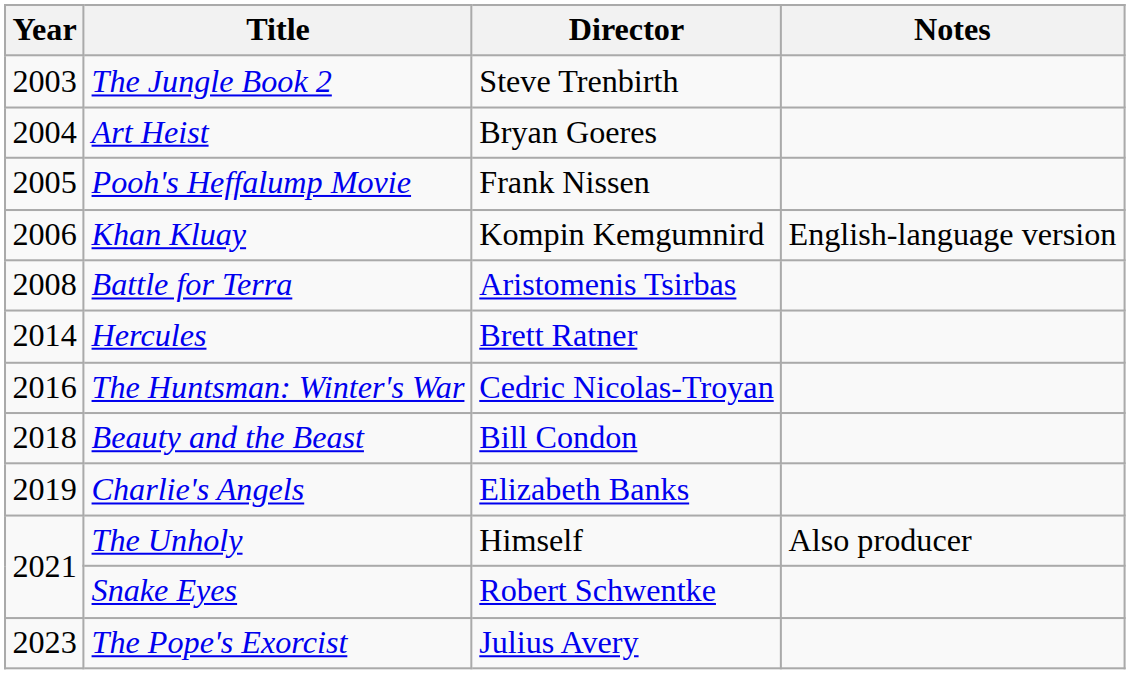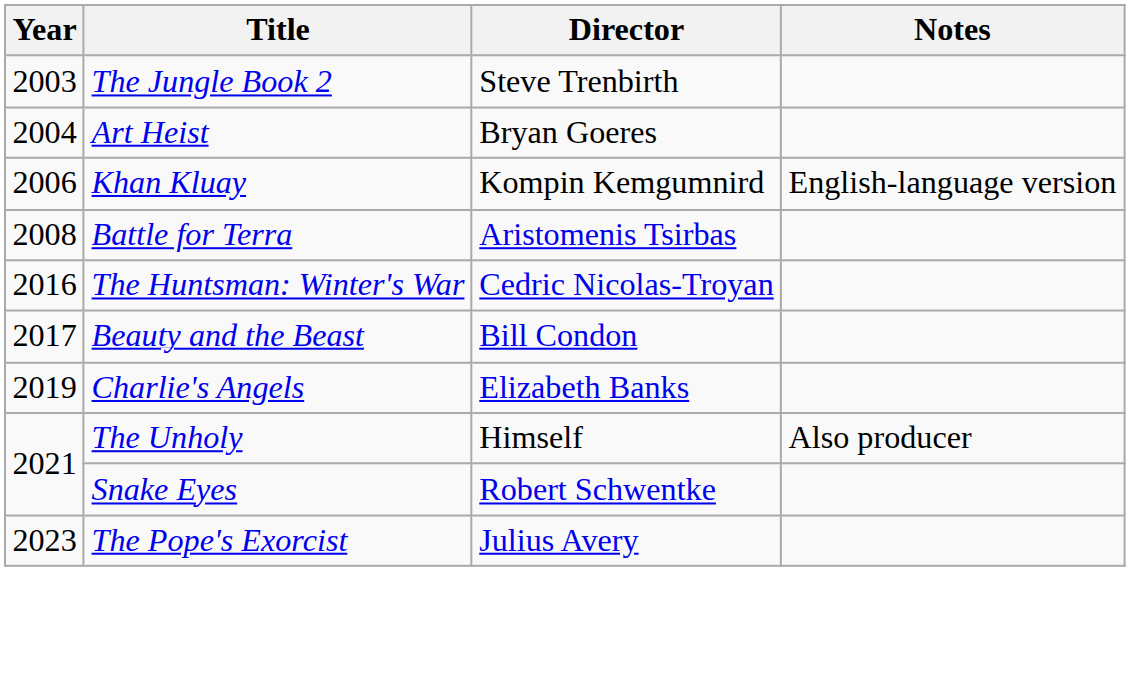 <table class="wikitable" style="margin-right: 0;">
 <tr>
 <th>Year</th>
 <th>Title</th>
 <th>Director</th>
 <th>Notes</th>
 </tr>
 <tr>
 <td>2003</td>
 <td><em><a href='#'>The Jungle Book 2</a></em></td>
 <td>Steve Trenbirth</td>
 <td></td>
 </tr>
 <tr>
 <td>2004</td>
 <td><em><a href='#'>Art Heist</a></em></td>
 <td>Bryan Goeres</td>
 <td></td>
 </tr>
 <tr>
-<td>2005</td>
-<td><em><a href='#'>Pooh's Heffalump Movie</a></em></td>
-<td>Frank Nissen</td>
-<td></td>
-</tr>
-<tr>
 <td>2006</td>
 <td><em><a href='#'>Khan Kluay</a></em></td>
 <td>Kompin Kemgumnird</td>
 <td>English-language version</td>
 </tr>
 <tr>
 <td>2008</td>
 <td><em><a href='#'>Battle for Terra</a></em></td>
 <td><a href='#'>Aristomenis Tsirbas</a></td>
 <td></td>
 </tr>
 <tr>
-<td>2014</td>
-<td><em><a href='#'>Hercules</a></em></td>
-<td><a href='#'>Brett Ratner</a></td>
-<td></td>
-</tr>
-<tr>
 <td>2016</td>
 <td><em><a href='#'>The Huntsman: Winter's War</a></em></td>
 <td><a href='#'>Cedric Nicolas-Troyan</a></td>
 <td></td>
 </tr>
 <tr>
-<td>2018</td>
+<td>2017</td>
 <td><em><a href='#'>Beauty and the Beast</a></em></td>
 <td><a href='#'>Bill Condon</a></td>
 <td></td>
 </tr>
 <tr>
 <td>2019</td>
 <td><em><a href='#'>Charlie's Angels</a></em></td>
 <td><a href='#'>Elizabeth Banks</a></td>
 <td></td>
 </tr>
 <tr>
 <td rowspan=2>2021</td>
 <td><em><a href='#'>The Unholy</a></em></td>
 <td>Himself</td>
 <td>Also producer</td>
 </tr>
 <tr>
 <td><em><a href='#'>Snake Eyes</a></em></td>
 <td><a href='#'>Robert Schwentke</a></td>
 <td></td>
 </tr>
 <tr>
 <td>2023</td>
 <td><em><a href='#'>The Pope's Exorcist</a></em></td>
 <td><a href='#'>Julius Avery</a></td>
 <td></td>
 </tr>
 </table>
